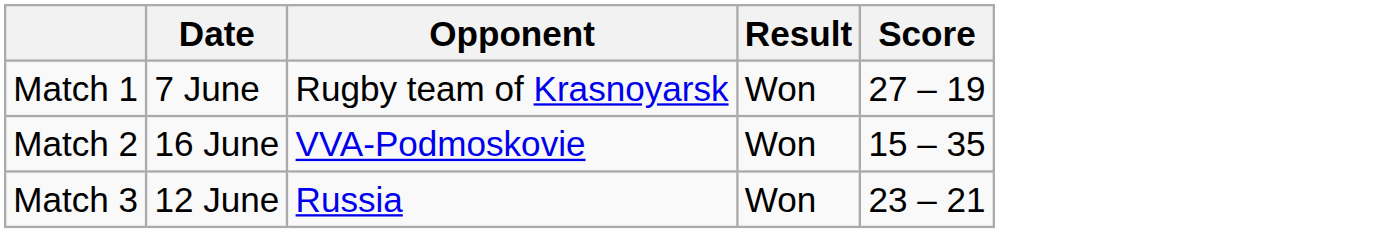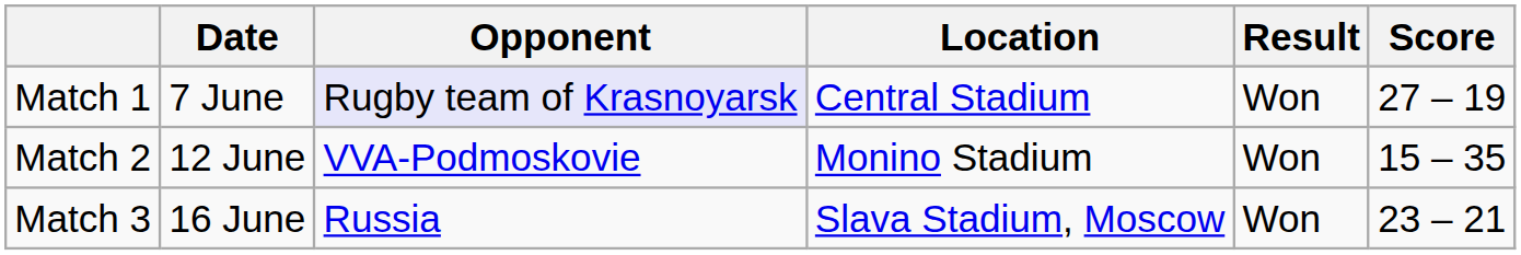 <table class="wikitable" style="font-size: 95%;">
 <tr>
 <th></th>
 <th>Date</th>
 <th>Opponent</th>
+<th>Location</th>
 <th>Result</th>
 <th>Score</th>
 </tr>
 <tr>
 <td>Match 1</td>
 <td>7 June</td>
-<td>Rugby team of <a href='#'>Krasnoyarsk</a></td>
+<td style="background: lavender;">Rugby team of <a href='#'>Krasnoyarsk</a></td>
+<td><a href='#'>Central Stadium</a></td>
 <td>Won</td>
 <td>27 – 19</td>
 </tr>
 <tr>
 <td>Match 2</td>
-<td>16 June</td>
+<td>12 June</td>
 <td><a href='#'>VVA-Podmoskovie</a></td>
+<td><a href='#'>Monino</a> Stadium</td>
 <td>Won</td>
 <td>15 – 35</td>
 </tr>
 <tr>
 <td>Match 3</td>
-<td>12 June</td>
+<td>16 June</td>
 <td><a href='#'>Russia</a></td>
+<td><a href='#'>Slava Stadium</a>, <a href='#'>Moscow</a></td>
 <td>Won</td>
 <td>23 – 21</td>
 </tr>
 </table>
